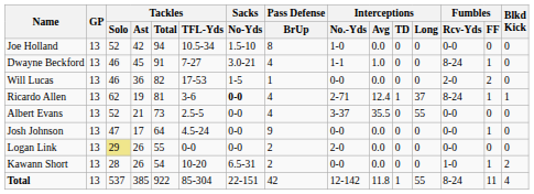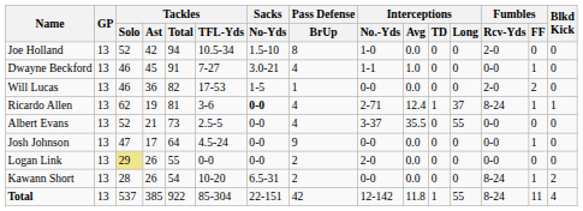 <table class="wikitable" style="white-space:nowrap;">
 <tr>
 <th rowspan="2">Name</th>
 <th rowspan="2">GP</th>
 <th colspan="4">Tackles</th>
 <th>Sacks</th>
 <th colspan="1">Pass Defense</th>
 <th colspan="4">Interceptions</th>
 <th colspan="2">Fumbles</th>
 <th rowspan="2">Blkd<br>Kick</th>
 </tr>
 <tr>
 <th>Solo</th>
 <th>Ast</th>
 <th>Total</th>
 <th>TFL-Yds</th>
 <th>No-Yds</th>
 <th>BrUp</th>
 <th>No.-Yds</th>
 <th>Avg</th>
 <th>TD</th>
 <th>Long</th>
 <th>Rcv-Yds</th>
 <th>FF</th>
 </tr>
 <tr>
 <td>Joe Holland</td>
 <td>13</td>
 <td>52</td>
 <td>42</td>
 <td>94</td>
 <td>10.5-34</td>
 <td>1.5-10</td>
 <td>8</td>
 <td>1-0</td>
 <td>0.0</td>
 <td>0</td>
 <td>0</td>
-<td>0-0</td>
+<td>2-0</td>
 <td>0</td>
 <td>0</td>
 </tr>
 <tr>
 <td>Dwayne Beckford</td>
 <td>13</td>
 <td>46</td>
 <td>45</td>
 <td>91</td>
 <td>7-27</td>
 <td>3.0-21</td>
 <td>4</td>
 <td>1-1</td>
 <td>1.0</td>
 <td>0</td>
 <td>0</td>
-<td>8-24</td>
+<td>0-0</td>
 <td>1</td>
 <td>0</td>
 </tr>
 <tr>
 <td>Will Lucas</td>
 <td>13</td>
 <td>46</td>
 <td>36</td>
 <td>82</td>
 <td>17-53</td>
 <td>1-5</td>
 <td>1</td>
 <td>0-0</td>
 <td>0.0</td>
 <td>0</td>
 <td>0</td>
 <td>2-0</td>
 <td>2</td>
 <td>0</td>
 </tr>
 <tr>
 <td>Ricardo Allen</td>
 <td>13</td>
 <td>62</td>
 <td>19</td>
 <td>81</td>
 <td>3-6</td>
 <td><strong>0-0</strong></td>
 <td>4</td>
 <td>2-71</td>
 <td>12.4</td>
 <td>1</td>
 <td>37</td>
 <td>8-24</td>
 <td>1</td>
 <td>1</td>
 </tr>
 <tr>
 <td>Albert Evans</td>
 <td>13</td>
 <td>52</td>
 <td>21</td>
 <td>73</td>
 <td>2.5-5</td>
 <td>0-0</td>
 <td>4</td>
 <td>3-37</td>
 <td>35.5</td>
 <td>0</td>
 <td>55</td>
 <td>0-0</td>
 <td>0</td>
 <td>0</td>
 </tr>
 <tr>
 <td>Josh Johnson</td>
 <td>13</td>
 <td>47</td>
 <td>17</td>
 <td>64</td>
 <td>4.5-24</td>
 <td>0-0</td>
 <td>9</td>
 <td>0-0</td>
 <td>0.0</td>
 <td>0</td>
 <td>0</td>
 <td>0-0</td>
 <td>1</td>
 <td>0</td>
 </tr>
 <tr>
 <td>Logan Link</td>
 <td>13</td>
 <td style="background: khaki;">29</td>
 <td>26</td>
 <td>55</td>
 <td>0-0</td>
 <td>0-0</td>
 <td>2</td>
 <td>2-0</td>
 <td>0.0</td>
 <td>0</td>
 <td>0</td>
 <td>0-0</td>
 <td>0</td>
 <td>0</td>
 </tr>
 <tr>
 <td>Kawann Short</td>
 <td>13</td>
 <td>28</td>
 <td>26</td>
 <td>54</td>
 <td>10-20</td>
 <td>6.5-31</td>
 <td>2</td>
 <td>0-0</td>
 <td>0.0</td>
 <td>0</td>
 <td>0</td>
-<td>1-0</td>
+<td>8-24</td>
 <td>1</td>
 <td>2</td>
 </tr>
 <tr>
 <td><strong>Total</strong></td>
 <td>13</td>
 <td>537</td>
 <td>385</td>
 <td>922</td>
 <td>85-304</td>
 <td>22-151</td>
 <td>42</td>
 <td>12-142</td>
 <td>11.8</td>
 <td>1</td>
 <td>55</td>
 <td>8-24</td>
 <td>11</td>
 <td>4</td>
 </tr>
 </table>
